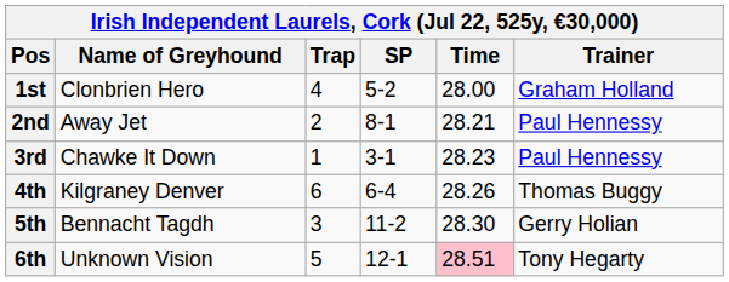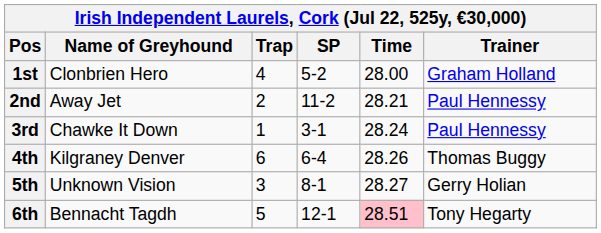 <table class="wikitable">
 <tr>
 <th colspan="6"><a href='#'>Irish Independent Laurels</a>, <a href='#'>Cork</a> (Jul 22, 525y, €30,000)</th>
 </tr>
 <tr>
 <th width=30>Pos</th>
 <th width=180>Name of Greyhound</th>
 <th width=30>Trap</th>
 <th width=50>SP</th>
 <th width=50>Time</th>
 <th width=150>Trainer</th>
 </tr>
 <tr>
 <th>1st</th>
 <td>Clonbrien Hero </td>
 <td>4</td>
 <td>5-2</td>
 <td>28.00</td>
 <td><a href='#'>Graham Holland</a></td>
 </tr>
 <tr>
 <th>2nd</th>
 <td>Away Jet</td>
 <td>2</td>
-<td>8-1</td>
+<td>11-2</td>
 <td>28.21</td>
 <td><a href='#'>Paul Hennessy</a></td>
 </tr>
 <tr>
 <th>3rd</th>
 <td>Chawke It Down</td>
 <td>1</td>
 <td>3-1</td>
-<td>28.23</td>
+<td>28.24</td>
 <td><a href='#'>Paul Hennessy</a></td>
 </tr>
 <tr>
 <th>4th</th>
 <td>Kilgraney Denver</td>
 <td>6</td>
 <td>6-4</td>
 <td>28.26</td>
 <td>Thomas Buggy</td>
 </tr>
 <tr>
 <th>5th</th>
-<td>Bennacht Tagdh</td>
+<td>Unknown Vision</td>
 <td>3</td>
-<td>11-2</td>
-<td>28.30</td>
+<td>8-1</td>
+<td>28.27</td>
 <td>Gerry Holian</td>
 </tr>
 <tr>
 <th>6th</th>
-<td>Unknown Vision</td>
+<td>Bennacht Tagdh</td>
 <td>5</td>
 <td>12-1</td>
 <td style="background: pink;">28.51</td>
 <td>Tony Hegarty</td>
 </tr>
 </table>
